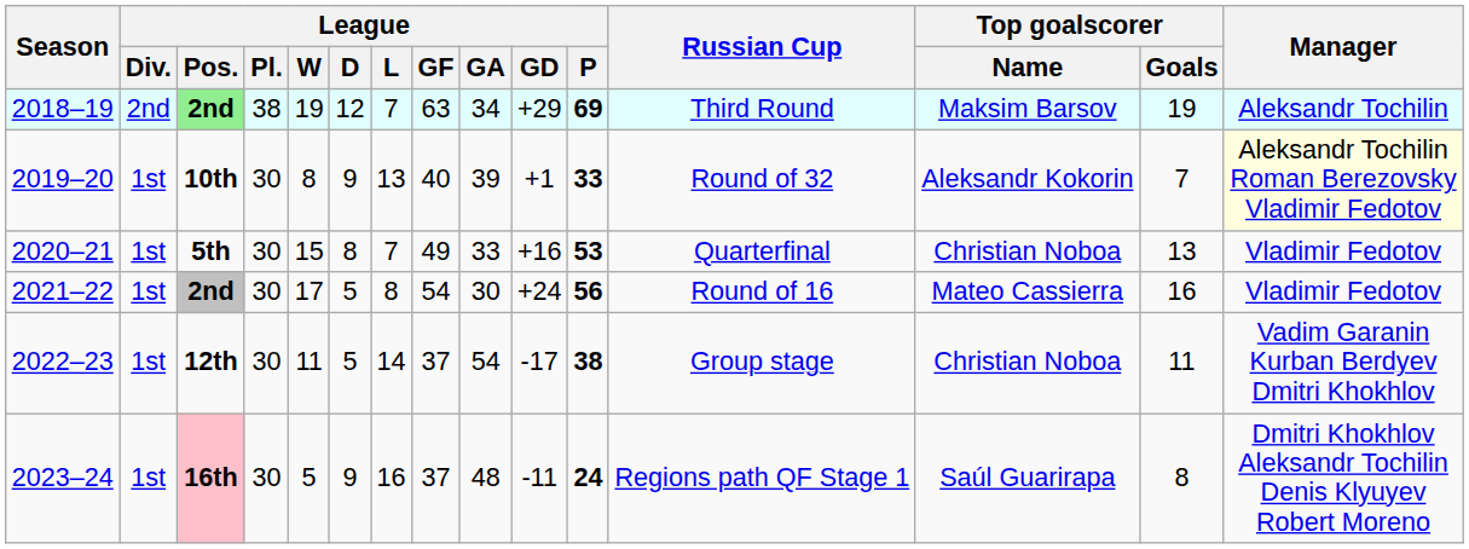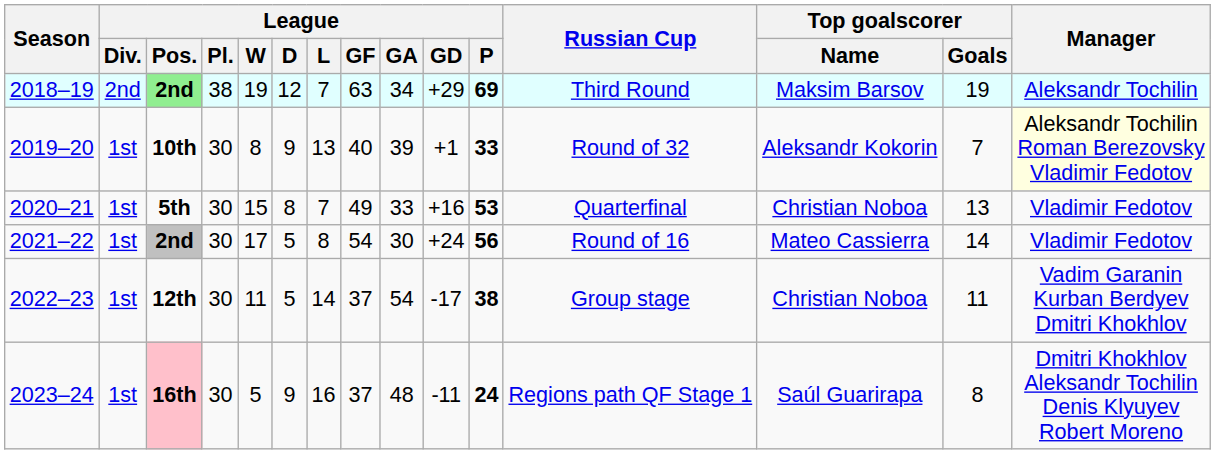 <table class="wikitable">
 <tr style="background:#efefef;">
 <th rowspan="2">Season</th>
 <th colspan="10">League</th>
 <th rowspan="2"><a href='#'>Russian Cup</a></th>
 <th colspan="2">Top goalscorer</th>
 <th rowspan="2">Manager</th>
 </tr>
 <tr>
 <th>Div.</th>
 <th>Pos.</th>
 <th>Pl.</th>
 <th>W</th>
 <th>D</th>
 <th>L</th>
 <th>GF</th>
 <th>GA</th>
 <th>GD</th>
 <th>P</th>
 <th>Name</th>
 <th>Goals</th>
 </tr>
 <tr bgcolor=LightCyan>
 <td align=center><a href='#'>2018–19</a></td>
 <td align=center><a href='#'>2nd</a></td>
 <td align=center bgcolor=lightgreen><strong>2nd</strong></td>
 <td align=center>38</td>
 <td align=center>19</td>
 <td align=center>12</td>
 <td align=center>7</td>
 <td align=center>63</td>
 <td align=center>34</td>
 <td align=center>+29</td>
 <td align=center><strong>69</strong></td>
 <td align=center><a href='#'>Third Round</a></td>
 <td align=center> <a href='#'>Maksim Barsov</a></td>
 <td align=center>19</td>
 <td align=center> <a href='#'>Aleksandr Tochilin</a></td>
 </tr>
 <tr>
 <td align=center><a href='#'>2019–20</a></td>
 <td align=center><a href='#'>1st</a></td>
 <td align=center><strong>10th</strong></td>
 <td align=center>30</td>
 <td align=center>8</td>
 <td align=center>9</td>
 <td align=center>13</td>
 <td align=center>40</td>
 <td align=center>39</td>
 <td align=center>+1</td>
 <td align=center><strong>33</strong></td>
 <td align=center><a href='#'>Round of 32</a></td>
 <td align=center> <a href='#'>Aleksandr Kokorin</a></td>
 <td align=center>7</td>
 <td align=center style="background: lightyellow;"> Aleksandr Tochilin <br>  <a href='#'>Roman Berezovsky</a>  <br>  <a href='#'>Vladimir Fedotov</a></td>
 </tr>
 <tr>
 <td align=center><a href='#'>2020–21</a></td>
 <td align=center><a href='#'>1st</a></td>
 <td align=center><strong>5th</strong></td>
 <td align=center>30</td>
 <td align=center>15</td>
 <td align=center>8</td>
 <td align=center>7</td>
 <td align=center>49</td>
 <td align=center>33</td>
 <td align=center>+16</td>
 <td align=center><strong>53</strong></td>
 <td align=center><a href='#'>Quarterfinal</a></td>
 <td align=center> <a href='#'>Christian Noboa</a></td>
 <td align=center>13</td>
 <td align=center> <a href='#'>Vladimir Fedotov</a></td>
 </tr>
 <tr>
 <td align=center><a href='#'>2021–22</a></td>
 <td align=center><a href='#'>1st</a></td>
 <td align=center bgcolor=silver><strong>2nd</strong></td>
 <td align=center>30</td>
 <td align=center>17</td>
 <td align=center>5</td>
 <td align=center>8</td>
 <td align=center>54</td>
 <td align=center>30</td>
 <td align=center>+24</td>
 <td align=center><strong>56</strong></td>
 <td align=center><a href='#'>Round of 16</a></td>
 <td align=center> <a href='#'>Mateo Cassierra</a></td>
-<td align=center>16</td>
+<td align=center>14</td>
 <td align=center> <a href='#'>Vladimir Fedotov</a></td>
 </tr>
 <tr>
 <td align=center><a href='#'>2022–23</a></td>
 <td align=center><a href='#'>1st</a></td>
 <td align=center><strong>12th</strong></td>
 <td align=center>30</td>
 <td align=center>11</td>
 <td align=center>5</td>
 <td align=center>14</td>
 <td align=center>37</td>
 <td align=center>54</td>
 <td align=center>-17</td>
 <td align=center><strong>38</strong></td>
 <td align=center><a href='#'>Group stage</a></td>
 <td align=center> <a href='#'>Christian Noboa</a></td>
 <td align=center>11</td>
 <td align=center> <a href='#'>Vadim Garanin</a> <br>  <a href='#'>Kurban Berdyev</a> <br>  <a href='#'>Dmitri Khokhlov</a> </td>
 </tr>
 <tr>
 <td align=center><a href='#'>2023–24</a></td>
 <td align=center><a href='#'>1st</a></td>
 <td align=center bgcolor=pink><strong>16th</strong></td>
 <td align=center>30</td>
 <td align=center>5</td>
 <td align=center>9</td>
 <td align=center>16</td>
 <td align=center>37</td>
 <td align=center>48</td>
 <td align=center>-11</td>
 <td align=center><strong>24</strong></td>
 <td align=center><a href='#'>Regions path QF Stage 1</a></td>
 <td align=center> <a href='#'>Saúl Guarirapa</a></td>
 <td align=center>8</td>
 <td align=center> <a href='#'>Dmitri Khokhlov</a> <br>  <a href='#'>Aleksandr Tochilin</a> <br>  <a href='#'>Denis Klyuyev</a>  <br>  <a href='#'>Robert Moreno</a></td>
 </tr>
 </table>
